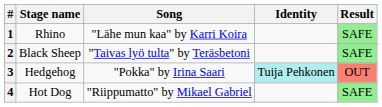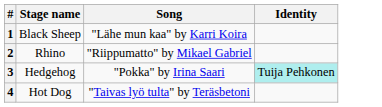 <table class="wikitable plainrowheaders" style="text-align: center;">
 <tr>
 <th>#</th>
 <th>Stage name</th>
 <th>Song</th>
 <th>Identity</th>
-<th>Result</th>
 </tr>
 <tr>
 <th>1</th>
-<td>Rhino</td>
+<td>Black Sheep</td>
 <td>"Lähe mun kaa" by <a href='#'>Karri Koira</a></td>
 <td></td>
-<td bgcolor=lightgreen>SAFE</td>
 </tr>
 <tr>
 <th>2</th>
-<td>Black Sheep</td>
-<td>"<a href='#'>Taivas lyö tulta</a>" by <a href='#'>Teräsbetoni</a></td>
+<td>Rhino</td>
+<td>"Riippumatto" by <a href='#'>Mikael Gabriel</a></td>
 <td></td>
-<td bgcolor=lightgreen>SAFE</td>
 </tr>
 <tr>
 <th>3</th>
 <td>Hedgehog</td>
 <td>"Pokka" by <a href='#'>Irina Saari</a></td>
 <td style="background: paleturquoise;">Tuija Pehkonen</td>
-<td bgcolor=salmon>OUT</td>
 </tr>
 <tr>
 <th>4</th>
 <td>Hot Dog</td>
-<td>"Riippumatto" by <a href='#'>Mikael Gabriel</a></td>
+<td>"<a href='#'>Taivas lyö tulta</a>" by <a href='#'>Teräsbetoni</a></td>
 <td></td>
-<td bgcolor=lightgreen>SAFE</td>
 </tr>
 </table>
